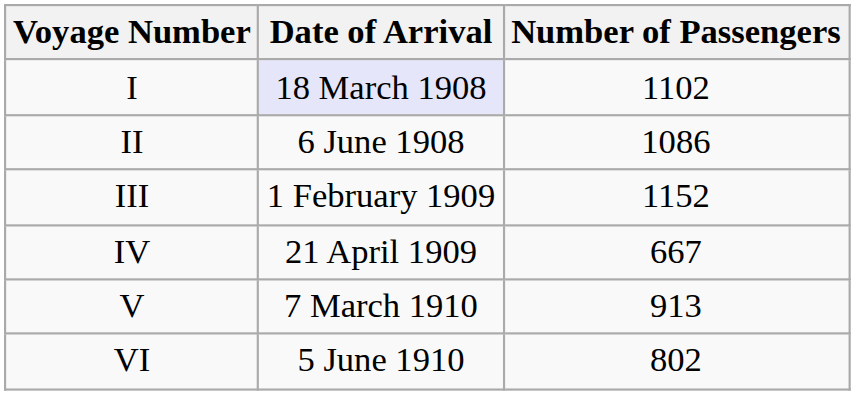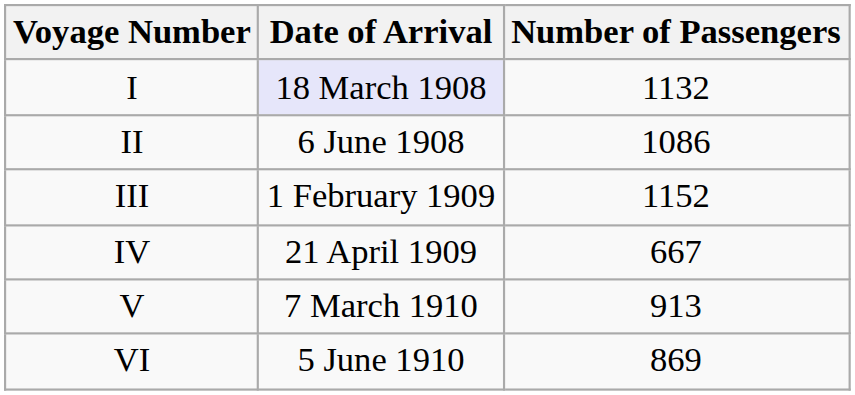 <table class="wikitable">
 <tr>
 <th>Voyage Number</th>
 <th>Date of Arrival</th>
 <th>Number of Passengers</th>
 </tr>
 <tr ---- align="center">
 <td>I</td>
 <td style="background: lavender;">18 March 1908</td>
-<td>1102</td>
+<td>1132</td>
 </tr>
 <tr ---- align="center">
 <td>II</td>
 <td>6 June 1908</td>
 <td>1086</td>
 </tr>
 <tr ---- align="center">
 <td>III</td>
 <td>1 February 1909</td>
 <td>1152</td>
 </tr>
 <tr ---- align="center">
 <td>IV</td>
 <td>21 April 1909</td>
 <td>667</td>
 </tr>
 <tr ---- align="center">
 <td>V</td>
 <td>7 March 1910</td>
 <td>913</td>
 </tr>
 <tr ---- align="center">
 <td>VI</td>
 <td>5 June 1910</td>
-<td>802</td>
+<td>869</td>
 </tr>
 </table>
